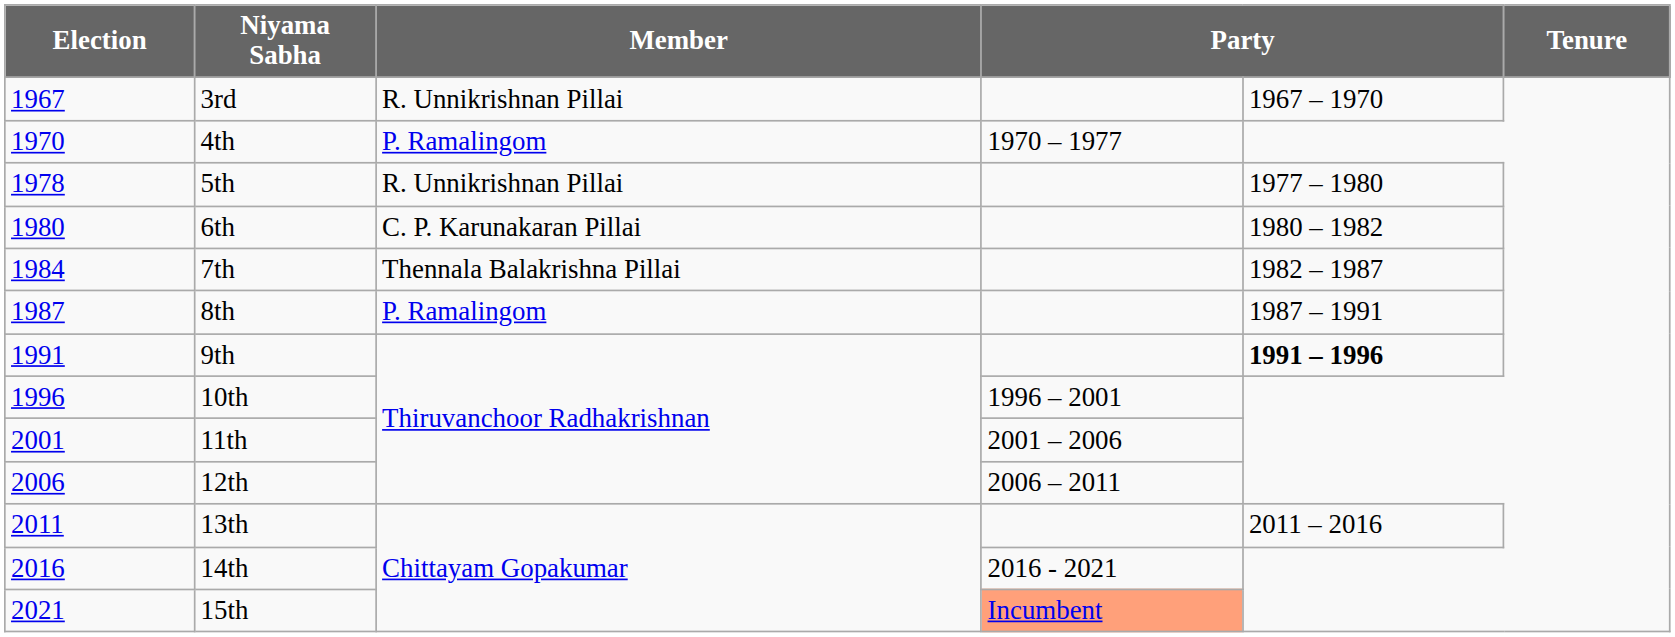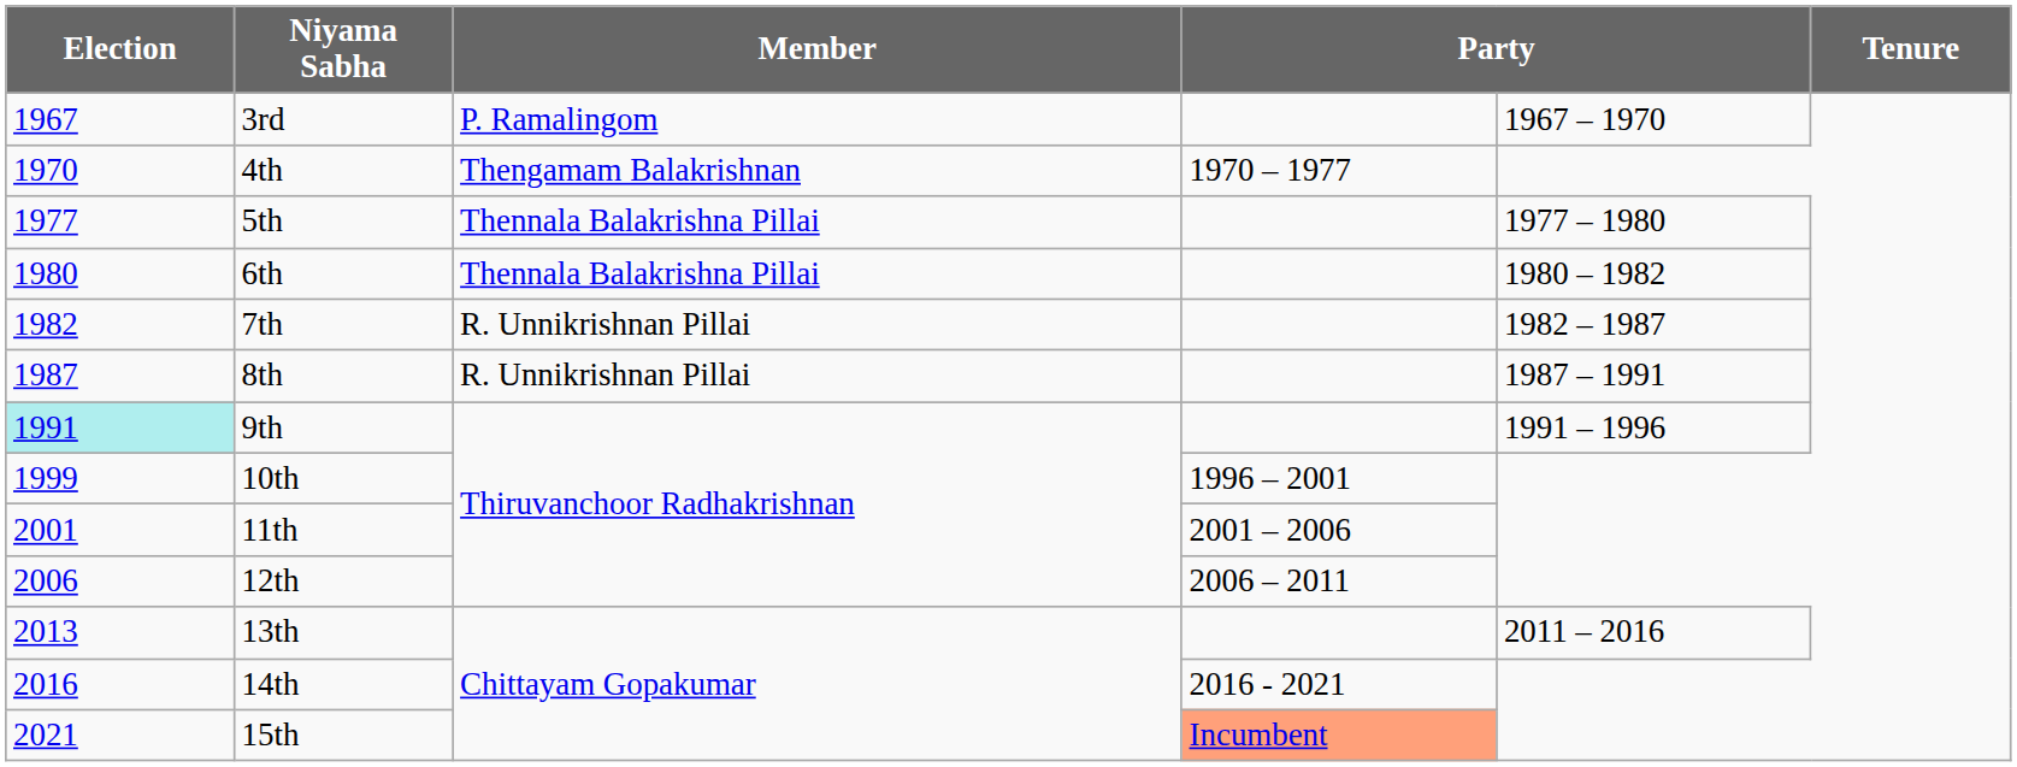 <table class="wikitable sortable" width="50%">
 <tr>
 <th style="background-color:#666666; color:white">Election</th>
 <th style="background-color:#666666; color:white">Niyama<br>Sabha</th>
 <th style="background-color:#666666; color:white">Member</th>
 <th colspan="2" style="background-color:#666666; color:white">Party</th>
 <th style="background-color:#666666; color:white">Tenure</th>
 </tr>
 <tr>
 <td><a href='#'>1967</a></td>
 <td>3rd</td>
-<td>R. Unnikrishnan Pillai</td>
+<td><a href='#'>P. Ramalingom</a></td>
 <td></td>
 <td>1967 – 1970</td>
 </tr>
 <tr>
 <td><a href='#'>1970</a></td>
 <td>4th</td>
-<td><a href='#'>P. Ramalingom</a></td>
+<td><a href='#'>Thengamam Balakrishnan</a></td>
 <td>1970 – 1977</td>
 </tr>
 <tr>
-<td><a href='#'>1978</a></td>
+<td><a href='#'>1977</a></td>
 <td>5th</td>
-<td>R. Unnikrishnan Pillai</td>
+<td><a href='#'>Thennala Balakrishna Pillai</a></td>
 <td></td>
 <td>1977 – 1980</td>
 </tr>
 <tr>
 <td><a href='#'>1980</a></td>
 <td>6th</td>
-<td>C. P. Karunakaran Pillai</td>
+<td><a href='#'>Thennala Balakrishna Pillai</a></td>
 <td></td>
 <td>1980 – 1982</td>
 </tr>
 <tr>
-<td><a href='#'>1984</a></td>
+<td><a href='#'>1982</a></td>
 <td>7th</td>
-<td>Thennala Balakrishna Pillai</td>
+<td>R. Unnikrishnan Pillai</td>
 <td></td>
 <td>1982 – 1987</td>
 </tr>
 <tr>
 <td><a href='#'>1987</a></td>
 <td>8th</td>
-<td><a href='#'>P. Ramalingom</a></td>
+<td>R. Unnikrishnan Pillai</td>
 <td></td>
 <td>1987 – 1991</td>
 </tr>
 <tr>
-<td><a href='#'>1991</a></td>
+<td style="background: paleturquoise;"><a href='#'>1991</a></td>
 <td>9th</td>
 <td rowspan="4"><a href='#'>Thiruvanchoor Radhakrishnan</a></td>
 <td></td>
-<td><strong>1991 – 1996</strong></td>
+<td>1991 – 1996</td>
 </tr>
 <tr>
-<td><a href='#'>1996</a></td>
+<td><a href='#'>1999</a></td>
 <td>10th</td>
 <td>1996 – 2001</td>
 </tr>
 <tr>
 <td><a href='#'>2001</a></td>
 <td>11th</td>
 <td>2001 – 2006</td>
 </tr>
 <tr>
 <td><a href='#'>2006</a></td>
 <td>12th</td>
 <td>2006 – 2011</td>
 </tr>
 <tr>
-<td><a href='#'>2011</a></td>
+<td><a href='#'>2013</a></td>
 <td>13th</td>
 <td rowspan="3"><a href='#'>Chittayam Gopakumar</a></td>
 <td></td>
 <td>2011 – 2016</td>
 </tr>
 <tr>
 <td><a href='#'>2016</a></td>
 <td>14th</td>
 <td>2016 - 2021</td>
 </tr>
 <tr>
 <td><a href='#'>2021</a></td>
 <td>15th</td>
 <td style="background: lightsalmon;"><a href='#'>Incumbent</a></td>
 </tr>
 </table>
